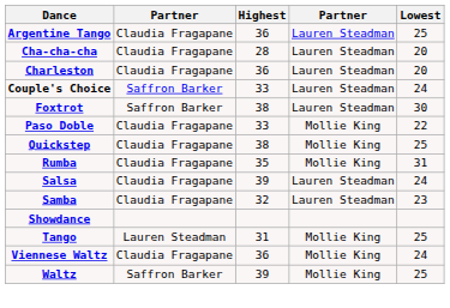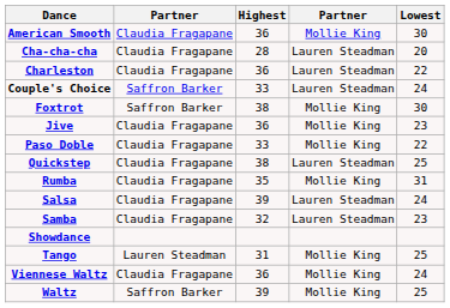 <table class="wikitable sortable collapsed">
 <tr style="text-align:Center; background:cc;">
 <th>Dance</th>
 <th>Partner</th>
 <th>Highest</th>
 <th>Partner</th>
 <th>Lowest</th>
 </tr>
 <tr style="text-align: center; background:#faf6f6">
-<td><strong><a href='#'>Argentine Tango</a></strong></td>
-<td>Claudia Fragapane</td>
+<td><strong><a href='#'>American Smooth</a></strong></td>
+<td><a href='#'>Claudia Fragapane</a></td>
 <td>36</td>
-<td><a href='#'>Lauren Steadman</a></td>
-<td>25</td>
+<td><a href='#'>Mollie King</a></td>
+<td>30</td>
 </tr>
 <tr style="text-align: center; background:#faf6f6">
 <td><strong><a href='#'>Cha-cha-cha</a></strong></td>
 <td>Claudia Fragapane</td>
 <td>28</td>
 <td>Lauren Steadman</td>
 <td>20</td>
 </tr>
 <tr style="text-align: center; background:#faf6f6">
 <td><strong><a href='#'>Charleston</a></strong></td>
 <td>Claudia Fragapane</td>
 <td>36</td>
 <td>Lauren Steadman</td>
-<td>20</td>
+<td>22</td>
 </tr>
 <tr style="text-align: center; background:#faf6f6">
 <td><strong>Couple's Choice</strong></td>
 <td><a href='#'>Saffron Barker</a></td>
 <td>33</td>
 <td>Lauren Steadman</td>
 <td>24</td>
 </tr>
 <tr style="text-align: center; background:#faf6f6">
 <td><strong><a href='#'>Foxtrot</a></strong></td>
 <td>Saffron Barker</td>
 <td>38</td>
-<td>Lauren Steadman</td>
+<td>Mollie King</td>
 <td>30</td>
+</tr>
+<tr style="text-align: center; background:#faf6f6">
+<td><strong><a href='#'>Jive</a></strong></td>
+<td>Claudia Fragapane</td>
+<td>36</td>
+<td>Mollie King</td>
+<td>23</td>
 </tr>
 <tr style="text-align: center; background:#faf6f6">
 <td><strong><a href='#'>Paso Doble</a></strong></td>
 <td>Claudia Fragapane</td>
 <td>33</td>
 <td>Mollie King</td>
 <td>22</td>
 </tr>
 <tr style="text-align: center; background:#faf6f6">
 <td><strong><a href='#'>Quickstep</a></strong></td>
 <td>Claudia Fragapane</td>
 <td>38</td>
-<td>Mollie King</td>
+<td>Lauren Steadman</td>
 <td>25</td>
 </tr>
 <tr style="text-align: center; background:#faf6f6">
 <td><strong><a href='#'>Rumba</a></strong></td>
 <td>Claudia Fragapane</td>
 <td>35</td>
 <td>Mollie King</td>
 <td>31</td>
 </tr>
 <tr style="text-align: center; background:#faf6f6">
 <td><strong><a href='#'>Salsa</a></strong></td>
 <td>Claudia Fragapane</td>
 <td>39</td>
 <td>Lauren Steadman</td>
 <td>24</td>
 </tr>
 <tr style="text-align: center; background:#faf6f6">
 <td><strong><a href='#'>Samba</a></strong></td>
 <td>Claudia Fragapane</td>
 <td>32</td>
 <td>Lauren Steadman</td>
 <td>23</td>
 </tr>
 <tr style="text-align: center; background:#faf6f6">
 <td><strong><a href='#'>Showdance</a></strong></td>
 <td></td>
 <td></td>
 <td></td>
 <td></td>
 </tr>
 <tr style="text-align: center; background:#faf6f6">
 <td><strong><a href='#'>Tango</a></strong></td>
 <td>Lauren Steadman</td>
 <td>31</td>
 <td>Mollie King</td>
 <td>25</td>
 </tr>
 <tr style="text-align: center; background:#faf6f6">
 <td><strong><a href='#'>Viennese Waltz</a></strong></td>
 <td>Claudia Fragapane</td>
 <td>36</td>
 <td>Mollie King</td>
 <td>24</td>
 </tr>
 <tr style="text-align: center; background:#faf6f6">
 <td><strong><a href='#'>Waltz</a></strong></td>
 <td>Saffron Barker</td>
 <td>39</td>
 <td>Mollie King</td>
 <td>25</td>
 </tr>
 </table>
